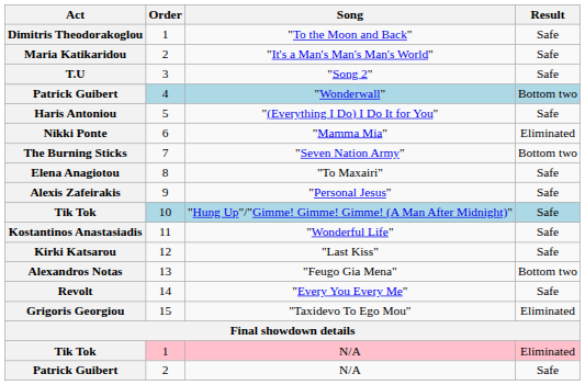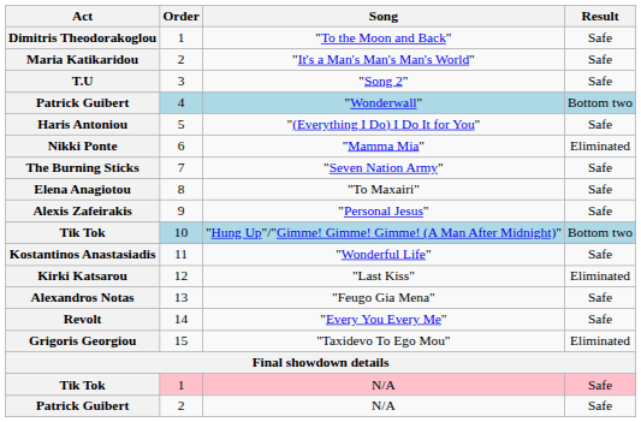 <table class="wikitable plainrowheaders" style="text-align:center;">
 <tr>
 <th scope="col">Act</th>
 <th scope="col">Order</th>
 <th scope="col">Song</th>
 <th scope="col">Result</th>
 </tr>
 <tr>
 <th scope="row">Dimitris Theodorakoglou</th>
 <td>1</td>
 <td>"<a href='#'>To the Moon and Back</a>"</td>
 <td>Safe</td>
 </tr>
 <tr>
 <th scope="row">Maria Katikaridou</th>
 <td>2</td>
 <td>"<a href='#'>It's a Man's Man's Man's World</a>"</td>
 <td>Safe</td>
 </tr>
 <tr>
 <th scope="row">T.U</th>
 <td>3</td>
 <td>"<a href='#'>Song 2</a>"</td>
 <td>Safe</td>
 </tr>
 <tr style="background:lightblue;">
 <th scope="row">Patrick Guibert</th>
 <td>4</td>
 <td>"<a href='#'>Wonderwall</a>"</td>
 <td>Bottom two</td>
 </tr>
 <tr>
 <th scope="row">Haris Antoniou</th>
 <td>5</td>
 <td>"<a href='#'>(Everything I Do) I Do It for You</a>"</td>
 <td>Safe</td>
 </tr>
 <tr>
 <th scope="row">Nikki Ponte</th>
 <td>6</td>
 <td>"<a href='#'>Mamma Mia</a>"</td>
 <td>Eliminated</td>
 </tr>
 <tr>
 <th scope="row">The Burning Sticks</th>
 <td>7</td>
 <td>"<a href='#'>Seven Nation Army</a>"</td>
-<td>Bottom two</td>
+<td>Safe</td>
 </tr>
 <tr>
 <th scope="row">Elena Anagiotou</th>
 <td>8</td>
 <td>"To Maxairi"</td>
 <td>Safe</td>
 </tr>
 <tr>
 <th scope="row">Alexis Zafeirakis</th>
 <td>9</td>
 <td>"<a href='#'>Personal Jesus</a>"</td>
 <td>Safe</td>
 </tr>
 <tr style="background:lightblue;">
 <th scope="row">Tik Tok</th>
 <td>10</td>
 <td>"<a href='#'>Hung Up</a>"/"<a href='#'>Gimme! Gimme! Gimme! (A Man After Midnight)</a>"</td>
-<td>Safe</td>
+<td>Bottom two</td>
 </tr>
 <tr>
 <th scope="row">Kostantinos Anastasiadis</th>
 <td>11</td>
 <td>"<a href='#'>Wonderful Life</a>"</td>
 <td>Safe</td>
 </tr>
 <tr>
 <th scope="row">Kirki Katsarou</th>
 <td>12</td>
 <td>"Last Kiss"</td>
-<td>Safe</td>
+<td>Eliminated</td>
 </tr>
 <tr>
 <th scope="row">Alexandros Notas</th>
 <td>13</td>
 <td>"Feugo Gia Mena"</td>
-<td>Bottom two</td>
+<td>Safe</td>
 </tr>
 <tr>
 <th scope="row">Revolt</th>
 <td>14</td>
 <td>"<a href='#'>Every You Every Me</a>"</td>
 <td>Safe</td>
 </tr>
 <tr>
 <th scope="row">Grigoris Georgiou</th>
 <td>15</td>
 <td>"Taxidevo To Ego Mou"</td>
 <td>Eliminated</td>
 </tr>
 <tr>
 <th scope="col" colspan="6">Final showdown details</th>
 </tr>
 <tr style="background:pink;">
 <th scope="row">Tik Tok</th>
 <td>1</td>
 <td>N/A</td>
-<td>Eliminated</td>
+<td>Safe</td>
 </tr>
 <tr>
 <th scope="row">Patrick Guibert</th>
 <td>2</td>
 <td>N/A</td>
 <td>Safe</td>
 </tr>
 </table>
